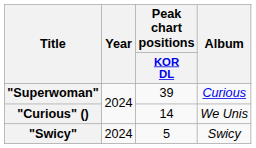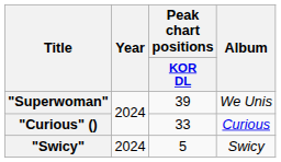 <table class="wikitable plainrowheaders" style="text-align:center">
 <tr>
 <th scope="col" rowspan="2">Title</th>
 <th scope="col" rowspan="2">Year</th>
 <th scope="col">Peak chart<br>positions</th>
 <th scope="col" rowspan="2">Album</th>
 </tr>
 <tr>
 <th scope="col" style="font-size:90%; width:2.5em"><a href='#'>KOR<br>DL</a><br></th>
 </tr>
 <tr>
 <th scope="row">"Superwoman"</th>
 <td rowspan="2">2024</td>
 <td>39</td>
-<td><em><a href='#'>Curious</a></em></td>
+<td><em>We Unis</em></td>
 </tr>
 <tr>
 <th scope="row">"Curious" ()</th>
-<td>14</td>
-<td><em>We Unis</em></td>
+<td>33</td>
+<td><em><a href='#'>Curious</a></em></td>
 </tr>
 <tr>
 <th scope="row">"Swicy"</th>
 <td>2024</td>
 <td>5</td>
 <td><em>Swicy</em></td>
 </tr>
 </table>
